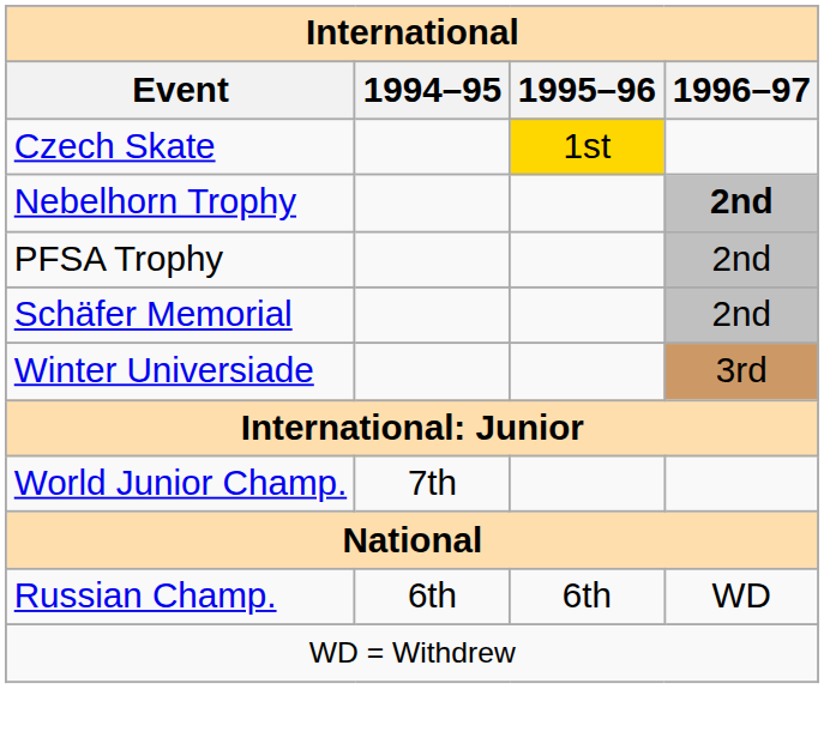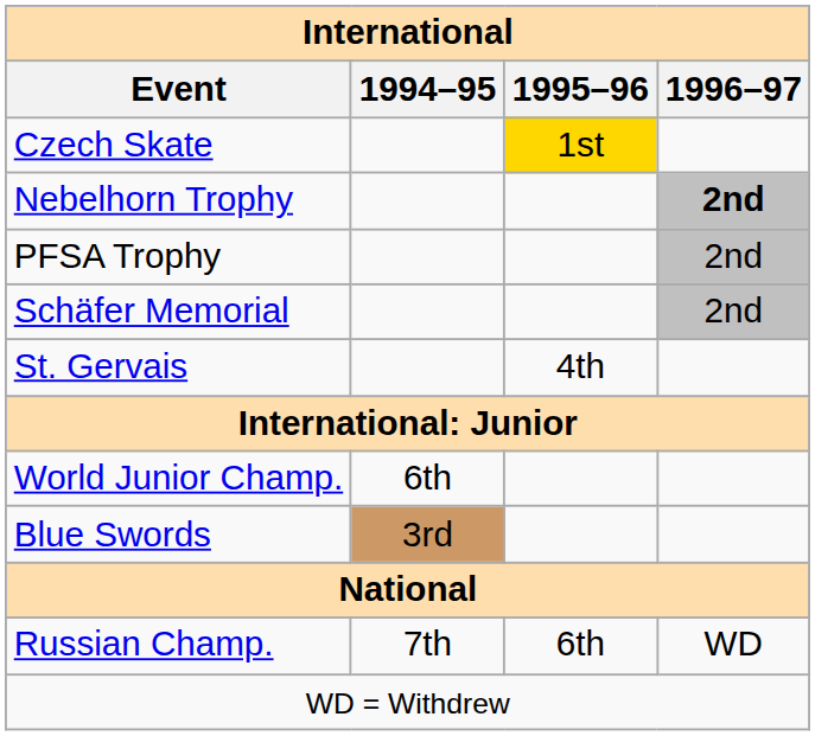 <table class="wikitable" style="text-align:center">
 <tr>
 <th style="background-color: #ffdead; " colspan=4 align=center>International</th>
 </tr>
 <tr>
 <th>Event</th>
 <th>1994–95</th>
 <th>1995–96</th>
 <th>1996–97</th>
 </tr>
 <tr>
 <td align=left><a href='#'>Czech Skate</a></td>
 <td></td>
 <td bgcolor=gold>1st</td>
 <td></td>
 </tr>
 <tr>
 <td align=left><a href='#'>Nebelhorn Trophy</a></td>
 <td></td>
 <td></td>
 <td bgcolor=silver><strong>2nd</strong></td>
 </tr>
 <tr>
 <td align=left>PFSA Trophy</td>
 <td></td>
 <td></td>
 <td bgcolor=silver>2nd</td>
 </tr>
 <tr>
 <td align=left><a href='#'>Schäfer Memorial</a></td>
 <td></td>
 <td></td>
 <td bgcolor=silver>2nd</td>
 </tr>
 <tr>
-<td align=left><a href='#'>Winter Universiade</a></td>
+<td align=left><a href='#'>St. Gervais</a></td>
 <td></td>
+<td>4th</td>
 <td></td>
-<td bgcolor=cc9966>3rd</td>
 </tr>
 <tr>
 <th style="background-color: #ffdead; " colspan=4 align=center>International: Junior</th>
 </tr>
 <tr>
 <td align=left><a href='#'>World Junior Champ.</a></td>
-<td>7th</td>
+<td>6th</td>
+<td></td>
+<td></td>
+</tr>
+<tr>
+<td align=left><a href='#'>Blue Swords</a></td>
+<td bgcolor=cc9966>3rd</td>
 <td></td>
 <td></td>
 </tr>
 <tr>
 <th style="background-color: #ffdead; " colspan=4 align=center>National</th>
 </tr>
 <tr>
 <td align=left><a href='#'>Russian Champ.</a></td>
-<td>6th</td>
+<td>7th</td>
 <td>6th</td>
 <td>WD</td>
 </tr>
 <tr>
 <td colspan=4 align=center><small> WD = Withdrew </small></td>
 </tr>
 </table>
